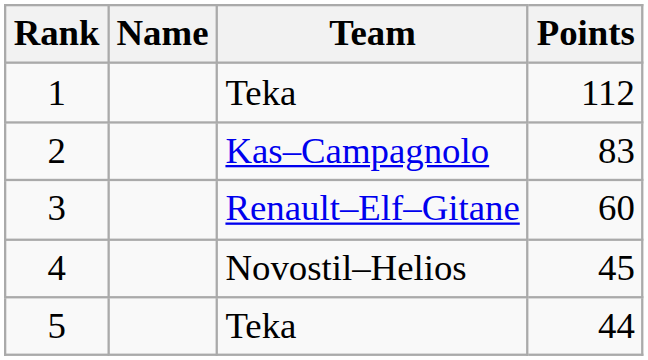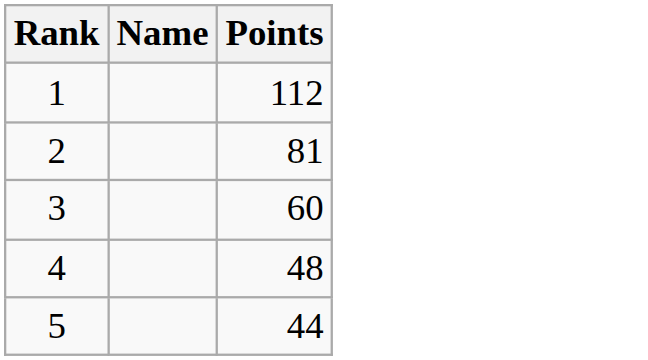 <table class="wikitable">
 <tr>
 <th>Rank</th>
 <th>Name</th>
-<th>Team</th>
 <th>Points</th>
 </tr>
 <tr>
 <td style="text-align:center;">1</td>
 <td></td>
-<td>Teka</td>
 <td align=right>112</td>
 </tr>
 <tr>
 <td style="text-align:center;">2</td>
 <td></td>
-<td><a href='#'>Kas–Campagnolo</a></td>
-<td align=right>83</td>
+<td align=right>81</td>
 </tr>
 <tr>
 <td style="text-align:center;">3</td>
 <td></td>
-<td><a href='#'>Renault–Elf–Gitane</a></td>
 <td align=right>60</td>
 </tr>
 <tr>
 <td style="text-align:center;">4</td>
 <td></td>
-<td>Novostil–Helios</td>
-<td align=right>45</td>
+<td align=right>48</td>
 </tr>
 <tr>
 <td style="text-align:center;">5</td>
 <td></td>
-<td>Teka</td>
 <td align=right>44</td>
 </tr>
 </table>
